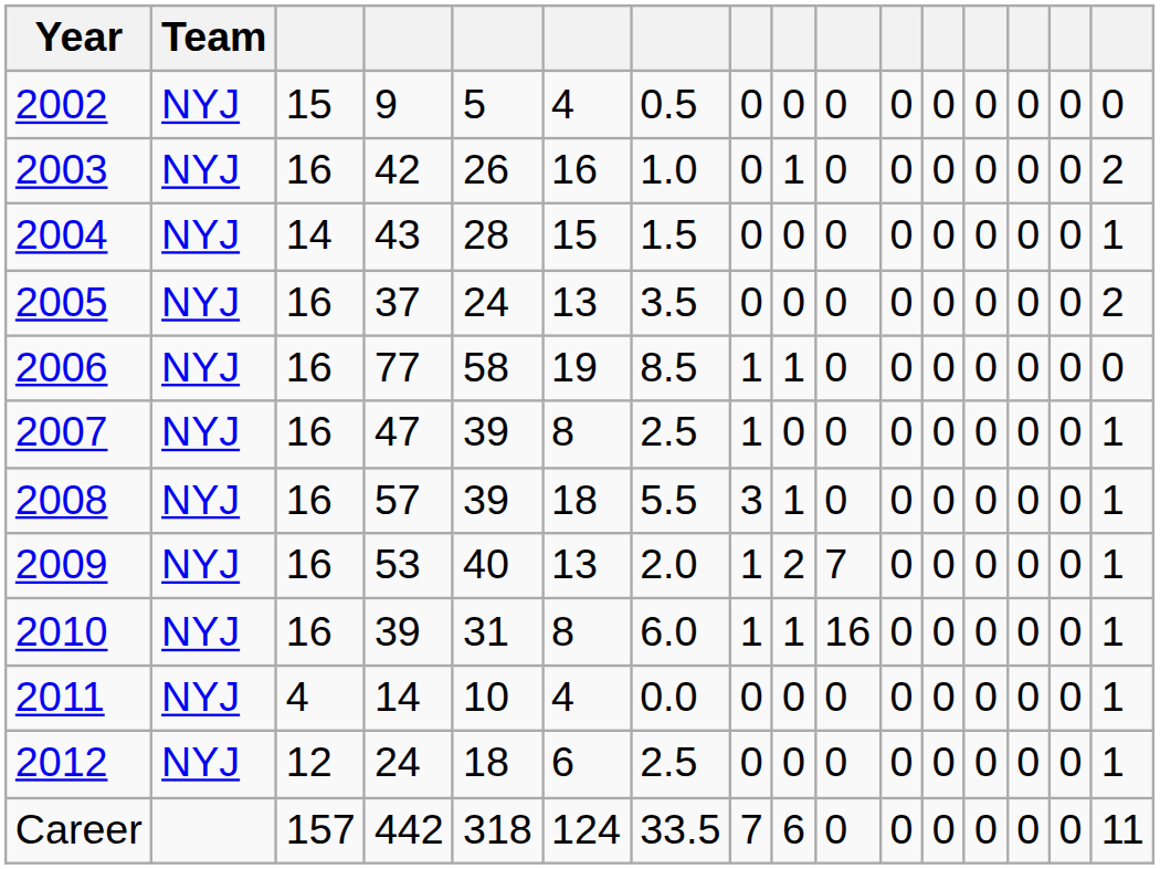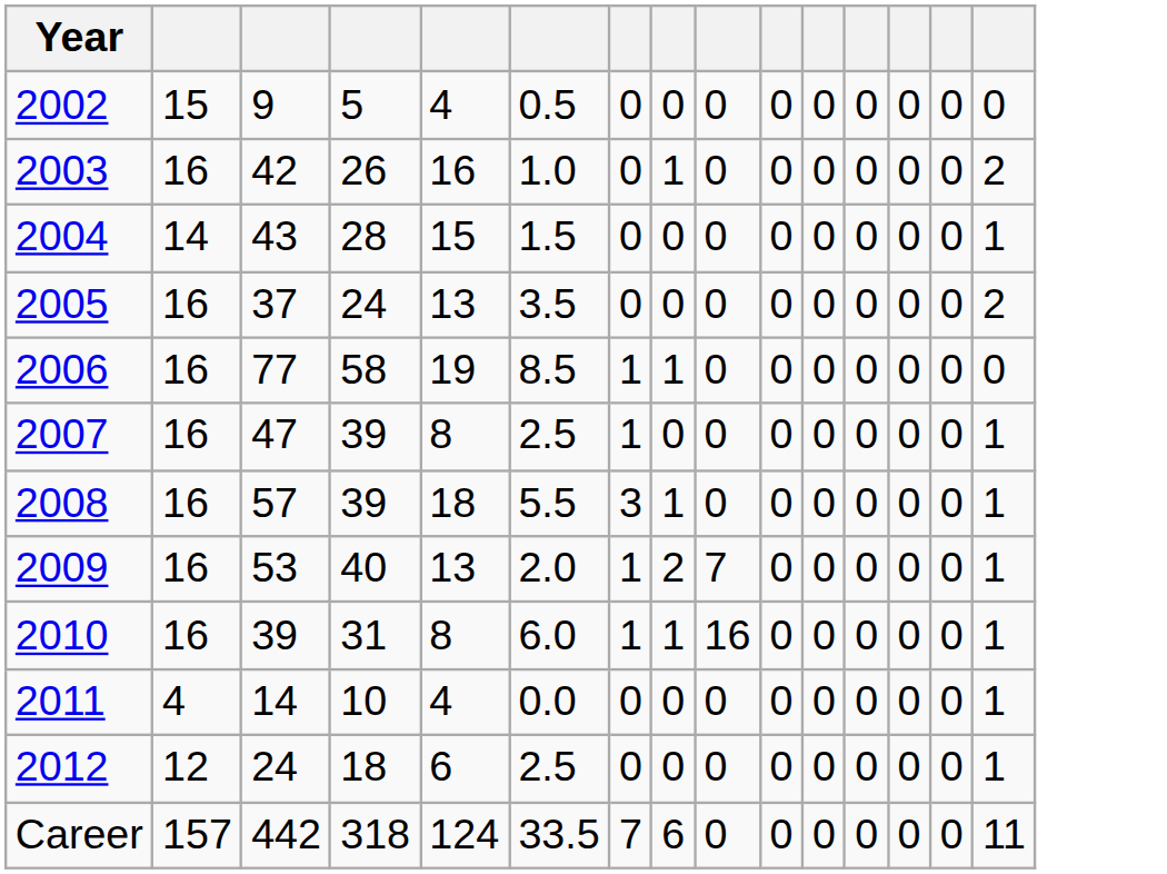 <table class="wikitable sortable">
 <tr>
 <th>Year</th>
-<th>Team</th>
 <th></th>
 <th></th>
 <th></th>
 <th></th>
 <th></th>
 <th></th>
 <th></th>
 <th></th>
 <th></th>
 <th></th>
 <th></th>
 <th></th>
 <th></th>
 <th></th>
 </tr>
 <tr>
 <td><a href='#'>2002</a></td>
-<td><a href='#'>NYJ</a></td>
 <td>15</td>
 <td>9</td>
 <td>5</td>
 <td>4</td>
 <td>0.5</td>
 <td>0</td>
 <td>0</td>
 <td>0</td>
 <td>0</td>
 <td>0</td>
 <td>0</td>
 <td>0</td>
 <td>0</td>
 <td>0</td>
 </tr>
 <tr>
 <td><a href='#'>2003</a></td>
-<td><a href='#'>NYJ</a></td>
 <td>16</td>
 <td>42</td>
 <td>26</td>
 <td>16</td>
 <td>1.0</td>
 <td>0</td>
 <td>1</td>
 <td>0</td>
 <td>0</td>
 <td>0</td>
 <td>0</td>
 <td>0</td>
 <td>0</td>
 <td>2</td>
 </tr>
 <tr>
 <td><a href='#'>2004</a></td>
-<td><a href='#'>NYJ</a></td>
 <td>14</td>
 <td>43</td>
 <td>28</td>
 <td>15</td>
 <td>1.5</td>
 <td>0</td>
 <td>0</td>
 <td>0</td>
 <td>0</td>
 <td>0</td>
 <td>0</td>
 <td>0</td>
 <td>0</td>
 <td>1</td>
 </tr>
 <tr>
 <td><a href='#'>2005</a></td>
-<td><a href='#'>NYJ</a></td>
 <td>16</td>
 <td>37</td>
 <td>24</td>
 <td>13</td>
 <td>3.5</td>
 <td>0</td>
 <td>0</td>
 <td>0</td>
 <td>0</td>
 <td>0</td>
 <td>0</td>
 <td>0</td>
 <td>0</td>
 <td>2</td>
 </tr>
 <tr>
 <td><a href='#'>2006</a></td>
-<td><a href='#'>NYJ</a></td>
 <td>16</td>
 <td>77</td>
 <td>58</td>
 <td>19</td>
 <td>8.5</td>
 <td>1</td>
 <td>1</td>
 <td>0</td>
 <td>0</td>
 <td>0</td>
 <td>0</td>
 <td>0</td>
 <td>0</td>
 <td>0</td>
 </tr>
 <tr>
 <td><a href='#'>2007</a></td>
-<td><a href='#'>NYJ</a></td>
 <td>16</td>
 <td>47</td>
 <td>39</td>
 <td>8</td>
 <td>2.5</td>
 <td>1</td>
 <td>0</td>
 <td>0</td>
 <td>0</td>
 <td>0</td>
 <td>0</td>
 <td>0</td>
 <td>0</td>
 <td>1</td>
 </tr>
 <tr>
 <td><a href='#'>2008</a></td>
-<td><a href='#'>NYJ</a></td>
 <td>16</td>
 <td>57</td>
 <td>39</td>
 <td>18</td>
 <td>5.5</td>
 <td>3</td>
 <td>1</td>
 <td>0</td>
 <td>0</td>
 <td>0</td>
 <td>0</td>
 <td>0</td>
 <td>0</td>
 <td>1</td>
 </tr>
 <tr>
 <td><a href='#'>2009</a></td>
-<td><a href='#'>NYJ</a></td>
 <td>16</td>
 <td>53</td>
 <td>40</td>
 <td>13</td>
 <td>2.0</td>
 <td>1</td>
 <td>2</td>
 <td>7</td>
 <td>0</td>
 <td>0</td>
 <td>0</td>
 <td>0</td>
 <td>0</td>
 <td>1</td>
 </tr>
 <tr>
 <td><a href='#'>2010</a></td>
-<td><a href='#'>NYJ</a></td>
 <td>16</td>
 <td>39</td>
 <td>31</td>
 <td>8</td>
 <td>6.0</td>
 <td>1</td>
 <td>1</td>
 <td>16</td>
 <td>0</td>
 <td>0</td>
 <td>0</td>
 <td>0</td>
 <td>0</td>
 <td>1</td>
 </tr>
 <tr>
 <td><a href='#'>2011</a></td>
-<td><a href='#'>NYJ</a></td>
 <td>4</td>
 <td>14</td>
 <td>10</td>
 <td>4</td>
 <td>0.0</td>
 <td>0</td>
 <td>0</td>
 <td>0</td>
 <td>0</td>
 <td>0</td>
 <td>0</td>
 <td>0</td>
 <td>0</td>
 <td>1</td>
 </tr>
 <tr>
 <td><a href='#'>2012</a></td>
-<td><a href='#'>NYJ</a></td>
 <td>12</td>
 <td>24</td>
 <td>18</td>
 <td>6</td>
 <td>2.5</td>
 <td>0</td>
 <td>0</td>
 <td>0</td>
 <td>0</td>
 <td>0</td>
 <td>0</td>
 <td>0</td>
 <td>0</td>
 <td>1</td>
 </tr>
 <tr>
 <td>Career</td>
-<td></td>
 <td>157</td>
 <td>442</td>
 <td>318</td>
 <td>124</td>
 <td>33.5</td>
 <td>7</td>
 <td>6</td>
 <td>0</td>
 <td>0</td>
 <td>0</td>
 <td>0</td>
 <td>0</td>
 <td>0</td>
 <td>11</td>
 </tr>
 </table>
